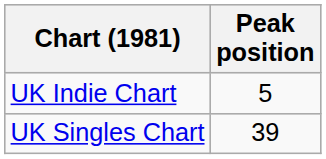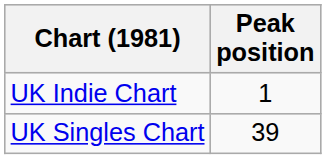 <table class="wikitable sortable">
 <tr>
 <th scope="col">Chart (1981)</th>
 <th scope="col">Peak<br>position</th>
 </tr>
 <tr>
 <td><a href='#'>UK Indie Chart</a></td>
-<td style="text-align:center;">5</td>
+<td style="text-align:center;">1</td>
 </tr>
 <tr>
 <td><a href='#'>UK Singles Chart</a></td>
 <td style="text-align:center;">39</td>
 </tr>
 </table>
